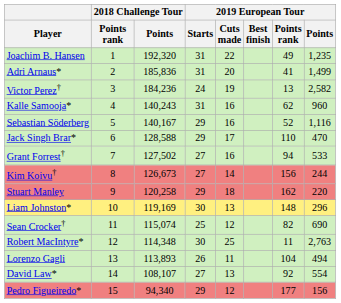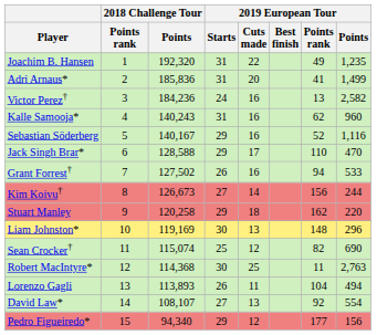 <table class="wikitable sortable" style="text-align:center">
 <tr>
 <th></th>
 <th colspan=2>2018 Challenge Tour</th>
 <th colspan=6>2019 European Tour</th>
 </tr>
 <tr>
 <th>Player</th>
 <th>Points<br>rank</th>
 <th>Points</th>
 <th>Starts</th>
 <th>Cuts<br>made</th>
 <th>Best<br>finish</th>
 <th>Points<br>rank</th>
 <th>Points</th>
 </tr>
 <tr style="background:#D0F0C0;">
 <td align=left> <a href='#'>Joachim B. Hansen</a></td>
 <td>1</td>
 <td>192,320</td>
 <td>31</td>
 <td>22</td>
 <td></td>
 <td>49</td>
 <td>1,235</td>
 </tr>
 <tr style="background:#D0F0C0;">
 <td align=left> <a href='#'>Adri Arnaus</a>*</td>
 <td>2</td>
 <td>185,836</td>
 <td>31</td>
 <td>20</td>
 <td></td>
 <td>41</td>
 <td>1,499</td>
 </tr>
 <tr style="background:#D0F0C0;">
 <td align=left> <a href='#'>Victor Perez</a><sup>†</sup></td>
 <td>3</td>
 <td>184,236</td>
 <td>24</td>
-<td>19</td>
+<td>16</td>
 <td></td>
 <td>13</td>
 <td>2,582</td>
 </tr>
 <tr style="background:#D0F0C0;">
 <td align=left> <a href='#'>Kalle Samooja</a>*</td>
 <td>4</td>
 <td>140,243</td>
 <td>31</td>
 <td>16</td>
 <td></td>
 <td>62</td>
 <td>960</td>
 </tr>
 <tr style="background:#D0F0C0;">
 <td align=left> <a href='#'>Sebastian Söderberg</a></td>
 <td>5</td>
 <td>140,167</td>
 <td>29</td>
 <td>16</td>
 <td></td>
 <td>52</td>
 <td>1,116</td>
 </tr>
 <tr style="background:#D0F0C0;">
 <td align=left> <a href='#'>Jack Singh Brar</a>*</td>
 <td>6</td>
 <td>128,588</td>
 <td>29</td>
 <td>17</td>
 <td></td>
 <td>110</td>
 <td>470</td>
 </tr>
 <tr style="background:#D0F0C0;">
 <td align=left> <a href='#'>Grant Forrest</a><sup>†</sup></td>
 <td>7</td>
 <td>127,502</td>
-<td>27</td>
+<td>26</td>
 <td>16</td>
 <td></td>
 <td>94</td>
 <td>533</td>
 </tr>
 <tr style="background:#F08080;">
 <td align=left> <a href='#'>Kim Koivu</a><sup>†</sup></td>
 <td>8</td>
 <td>126,673</td>
 <td>27</td>
 <td>14</td>
 <td></td>
 <td>156</td>
 <td>244</td>
 </tr>
 <tr style="background:#F08080;">
 <td align=left> <a href='#'>Stuart Manley</a></td>
 <td>9</td>
 <td>120,258</td>
 <td>29</td>
 <td>18</td>
 <td></td>
 <td>162</td>
 <td>220</td>
 </tr>
 <tr style="background:#FFF080;">
 <td align=left> <a href='#'>Liam Johnston</a>*</td>
 <td>10</td>
 <td>119,169</td>
 <td>30</td>
 <td>13</td>
 <td></td>
 <td>148</td>
 <td>296</td>
 </tr>
 <tr style="background:#D0F0C0;">
 <td align=left> <a href='#'>Sean Crocker</a><sup>†</sup></td>
 <td>11</td>
 <td>115,074</td>
 <td>25</td>
 <td>12</td>
 <td></td>
 <td>82</td>
 <td>690</td>
 </tr>
 <tr style="background:#D0F0C0;">
 <td align=left> <a href='#'>Robert MacIntyre</a>*</td>
 <td>12</td>
-<td>114,348</td>
+<td>114,368</td>
 <td>30</td>
 <td>25</td>
 <td></td>
 <td>11</td>
 <td>2,763</td>
 </tr>
 <tr style="background:#D0F0C0;">
 <td align=left> <a href='#'>Lorenzo Gagli</a></td>
 <td>13</td>
 <td>113,893</td>
 <td>26</td>
 <td>11</td>
 <td></td>
 <td>104</td>
 <td>494</td>
 </tr>
 <tr style="background:#D0F0C0;">
 <td align=left> <a href='#'>David Law</a>*</td>
 <td>14</td>
 <td>108,107</td>
 <td>27</td>
 <td>13</td>
 <td></td>
 <td>92</td>
 <td>554</td>
 </tr>
 <tr style="background:#F08080;">
 <td align=left> <a href='#'>Pedro Figueiredo</a>*</td>
 <td>15</td>
 <td>94,340</td>
 <td>29</td>
 <td>12</td>
 <td></td>
 <td>177</td>
 <td>156</td>
 </tr>
 </table>
